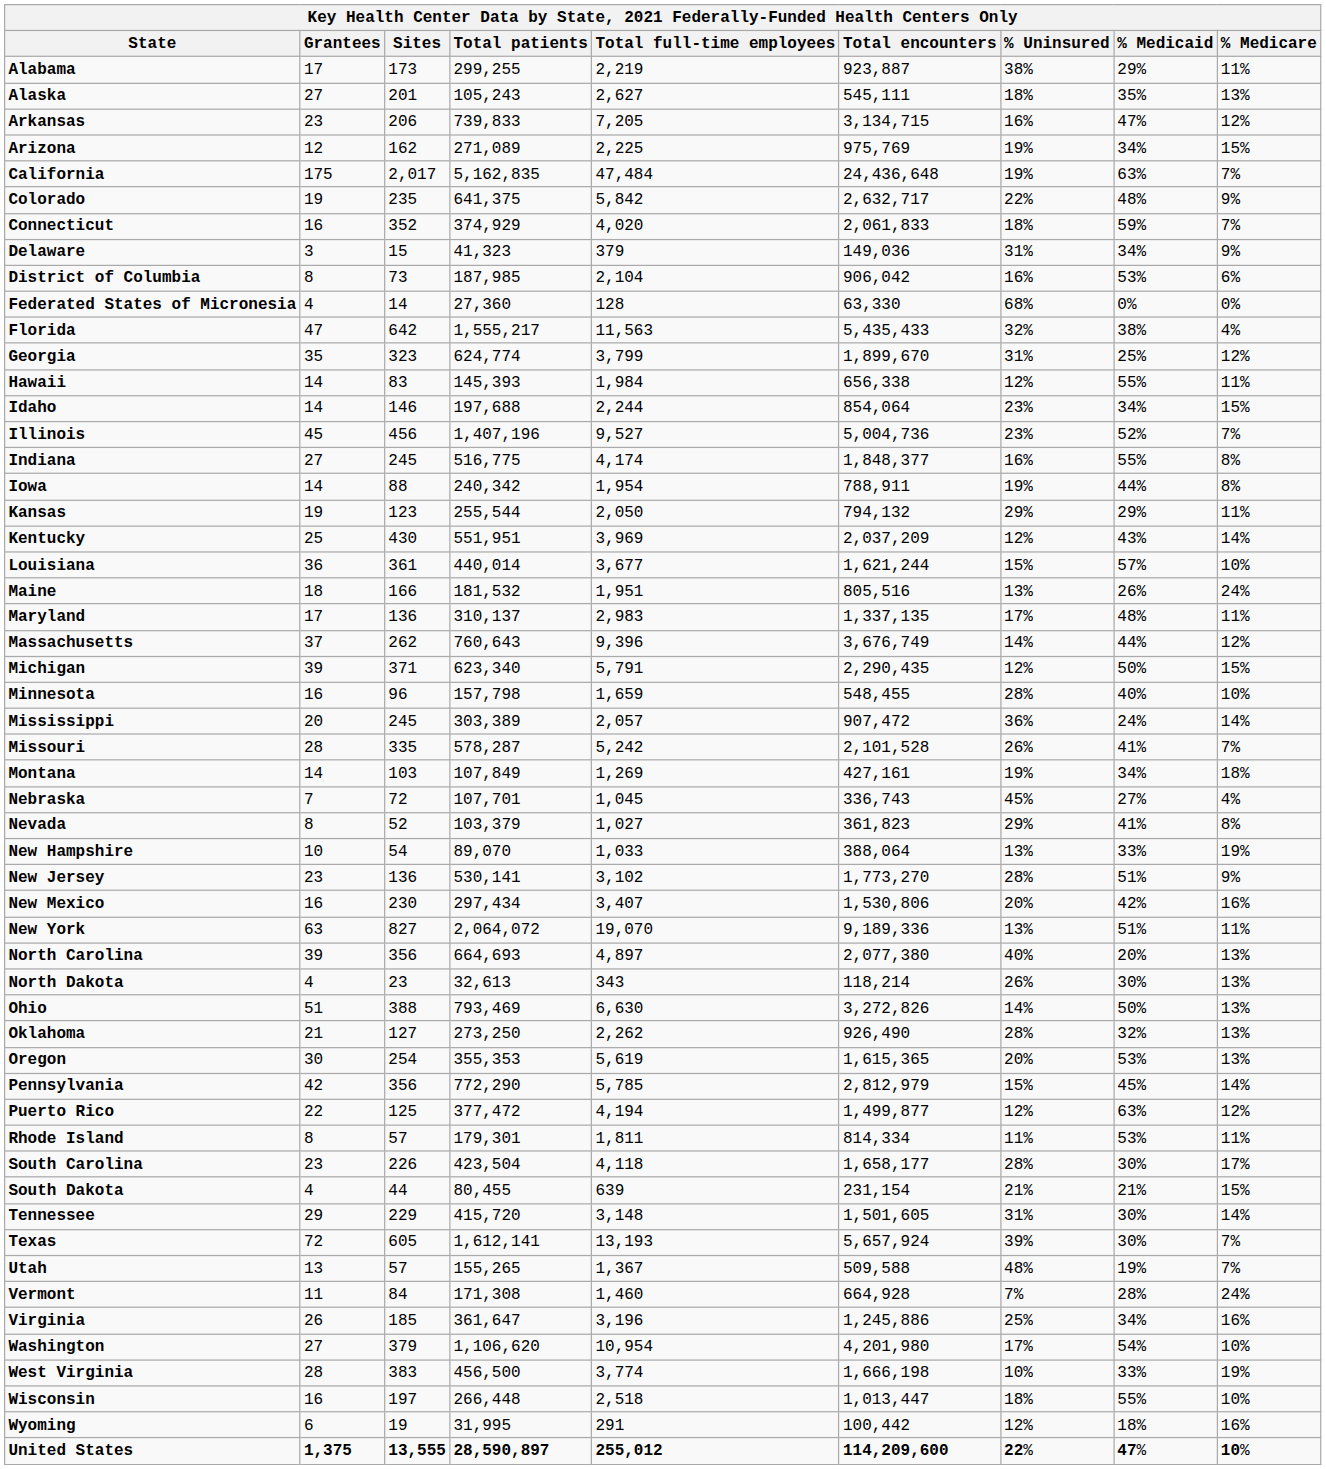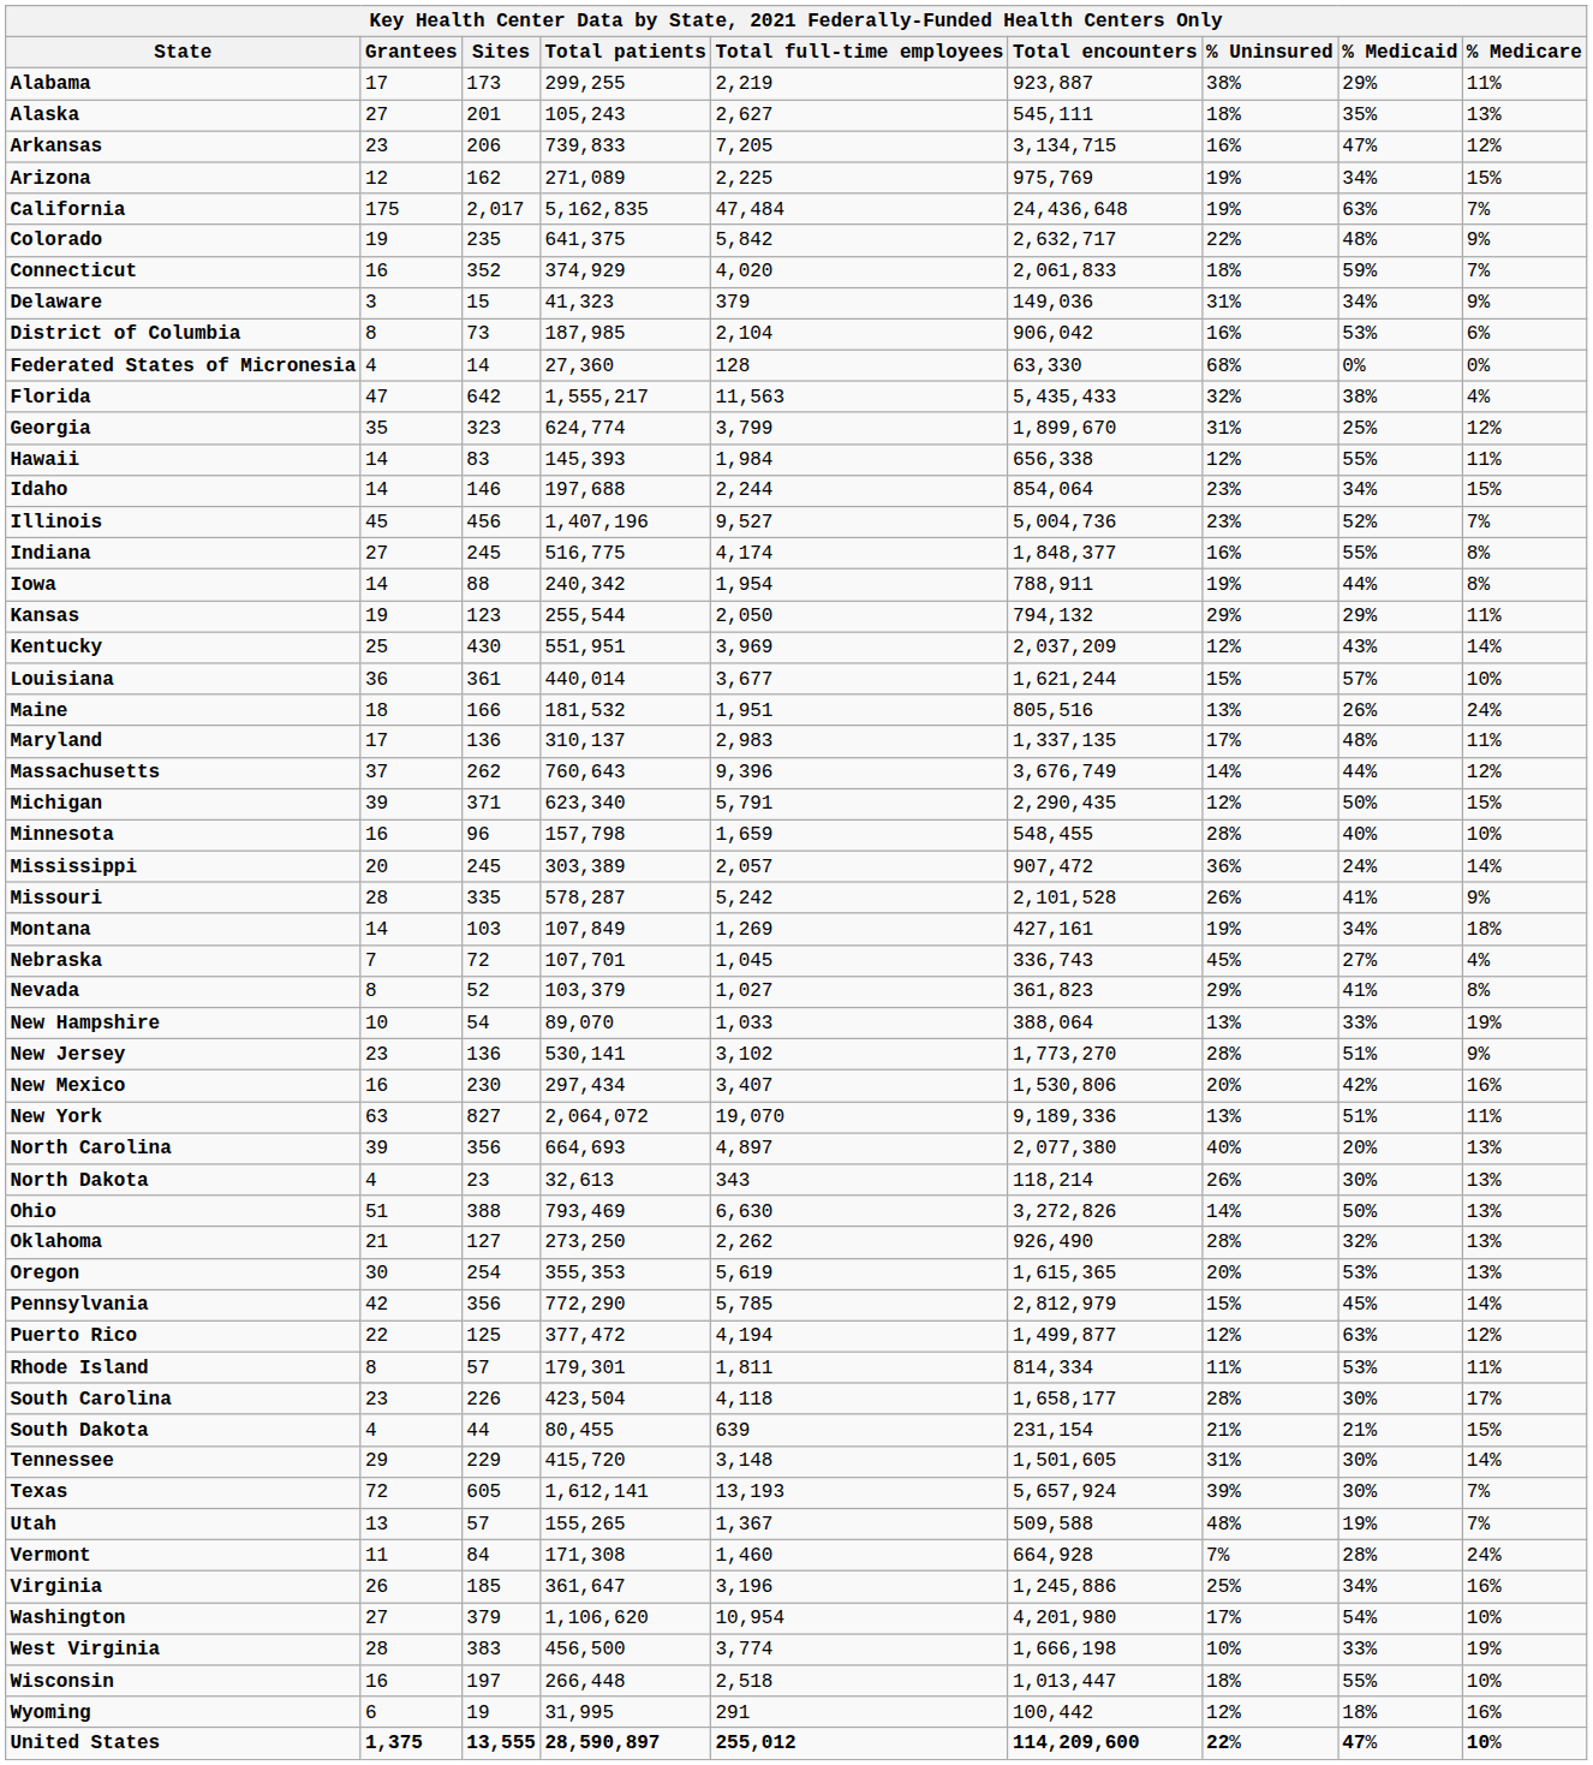 <table class="wikitable sortable collapsible collapsed">
 <tr>
 <th colspan="9">Key Health Center Data by State, 2021 Federally-Funded Health Centers Only</th>
 </tr>
 <tr>
 <th>State</th>
 <th>Grantees</th>
 <th>Sites</th>
 <th>Total patients</th>
 <th>Total full-time employees</th>
 <th>Total encounters</th>
 <th>% Uninsured</th>
 <th>% Medicaid</th>
 <th>% Medicare</th>
 </tr>
 <tr>
 <td><strong>Alabama</strong></td>
 <td>17</td>
 <td>173</td>
 <td>299,255</td>
 <td>2,219</td>
 <td>923,887</td>
 <td>38%</td>
 <td>29%</td>
 <td>11%</td>
 </tr>
 <tr>
 <td><strong>Alaska</strong></td>
 <td>27</td>
 <td>201</td>
 <td>105,243</td>
 <td>2,627</td>
 <td>545,111</td>
 <td>18%</td>
 <td>35%</td>
 <td>13%</td>
 </tr>
 <tr>
 <td><strong>Arkansas</strong></td>
 <td>23</td>
 <td>206</td>
 <td>739,833</td>
 <td>7,205</td>
 <td>3,134,715</td>
 <td>16%</td>
 <td>47%</td>
 <td>12%</td>
 </tr>
 <tr>
 <td><strong>Arizona</strong></td>
 <td>12</td>
 <td>162</td>
 <td>271,089</td>
 <td>2,225</td>
 <td>975,769</td>
 <td>19%</td>
 <td>34%</td>
 <td>15%</td>
 </tr>
 <tr>
 <td><strong>California</strong></td>
 <td>175</td>
 <td>2,017</td>
 <td>5,162,835</td>
 <td>47,484</td>
 <td>24,436,648</td>
 <td>19%</td>
 <td>63%</td>
 <td>7%</td>
 </tr>
 <tr>
 <td><strong>Colorado</strong></td>
 <td>19</td>
 <td>235</td>
 <td>641,375</td>
 <td>5,842</td>
 <td>2,632,717</td>
 <td>22%</td>
 <td>48%</td>
 <td>9%</td>
 </tr>
 <tr>
 <td><strong>Connecticut</strong></td>
 <td>16</td>
 <td>352</td>
 <td>374,929</td>
 <td>4,020</td>
 <td>2,061,833</td>
 <td>18%</td>
 <td>59%</td>
 <td>7%</td>
 </tr>
 <tr>
 <td><strong>Delaware</strong></td>
 <td>3</td>
 <td>15</td>
 <td>41,323</td>
 <td>379</td>
 <td>149,036</td>
 <td>31%</td>
 <td>34%</td>
 <td>9%</td>
 </tr>
 <tr>
 <td><strong>District of Columbia</strong></td>
 <td>8</td>
 <td>73</td>
 <td>187,985</td>
 <td>2,104</td>
 <td>906,042</td>
 <td>16%</td>
 <td>53%</td>
 <td>6%</td>
 </tr>
 <tr>
 <td><strong>Federated States of Micronesia</strong></td>
 <td>4</td>
 <td>14</td>
 <td>27,360</td>
 <td>128</td>
 <td>63,330</td>
 <td>68%</td>
 <td>0%</td>
 <td>0%</td>
 </tr>
 <tr>
 <td><strong>Florida</strong></td>
 <td>47</td>
 <td>642</td>
 <td>1,555,217</td>
 <td>11,563</td>
 <td>5,435,433</td>
 <td>32%</td>
 <td>38%</td>
 <td>4%</td>
 </tr>
 <tr>
 <td><strong>Georgia</strong></td>
 <td>35</td>
 <td>323</td>
 <td>624,774</td>
 <td>3,799</td>
 <td>1,899,670</td>
 <td>31%</td>
 <td>25%</td>
 <td>12%</td>
 </tr>
 <tr>
 <td><strong>Hawaii</strong></td>
 <td>14</td>
 <td>83</td>
 <td>145,393</td>
 <td>1,984</td>
 <td>656,338</td>
 <td>12%</td>
 <td>55%</td>
 <td>11%</td>
 </tr>
 <tr>
 <td><strong>Idaho</strong></td>
 <td>14</td>
 <td>146</td>
 <td>197,688</td>
 <td>2,244</td>
 <td>854,064</td>
 <td>23%</td>
 <td>34%</td>
 <td>15%</td>
 </tr>
 <tr>
 <td><strong>Illinois</strong></td>
 <td>45</td>
 <td>456</td>
 <td>1,407,196</td>
 <td>9,527</td>
 <td>5,004,736</td>
 <td>23%</td>
 <td>52%</td>
 <td>7%</td>
 </tr>
 <tr>
 <td><strong>Indiana</strong></td>
 <td>27</td>
 <td>245</td>
 <td>516,775</td>
 <td>4,174</td>
 <td>1,848,377</td>
 <td>16%</td>
 <td>55%</td>
 <td>8%</td>
 </tr>
 <tr>
 <td><strong>Iowa</strong></td>
 <td>14</td>
 <td>88</td>
 <td>240,342</td>
 <td>1,954</td>
 <td>788,911</td>
 <td>19%</td>
 <td>44%</td>
 <td>8%</td>
 </tr>
 <tr>
 <td><strong>Kansas</strong></td>
 <td>19</td>
 <td>123</td>
 <td>255,544</td>
 <td>2,050</td>
 <td>794,132</td>
 <td>29%</td>
 <td>29%</td>
 <td>11%</td>
 </tr>
 <tr>
 <td><strong>Kentucky</strong></td>
 <td>25</td>
 <td>430</td>
 <td>551,951</td>
 <td>3,969</td>
 <td>2,037,209</td>
 <td>12%</td>
 <td>43%</td>
 <td>14%</td>
 </tr>
 <tr>
 <td><strong>Louisiana</strong></td>
 <td>36</td>
 <td>361</td>
 <td>440,014</td>
 <td>3,677</td>
 <td>1,621,244</td>
 <td>15%</td>
 <td>57%</td>
 <td>10%</td>
 </tr>
 <tr>
 <td><strong>Maine</strong></td>
 <td>18</td>
 <td>166</td>
 <td>181,532</td>
 <td>1,951</td>
 <td>805,516</td>
 <td>13%</td>
 <td>26%</td>
 <td>24%</td>
 </tr>
 <tr>
 <td><strong>Maryland</strong></td>
 <td>17</td>
 <td>136</td>
 <td>310,137</td>
 <td>2,983</td>
 <td>1,337,135</td>
 <td>17%</td>
 <td>48%</td>
 <td>11%</td>
 </tr>
 <tr>
 <td><strong>Massachusetts</strong></td>
 <td>37</td>
 <td>262</td>
 <td>760,643</td>
 <td>9,396</td>
 <td>3,676,749</td>
 <td>14%</td>
 <td>44%</td>
 <td>12%</td>
 </tr>
 <tr>
 <td><strong>Michigan</strong></td>
 <td>39</td>
 <td>371</td>
 <td>623,340</td>
 <td>5,791</td>
 <td>2,290,435</td>
 <td>12%</td>
 <td>50%</td>
 <td>15%</td>
 </tr>
 <tr>
 <td><strong>Minnesota</strong></td>
 <td>16</td>
 <td>96</td>
 <td>157,798</td>
 <td>1,659</td>
 <td>548,455</td>
 <td>28%</td>
 <td>40%</td>
 <td>10%</td>
 </tr>
 <tr>
 <td><strong>Mississippi</strong></td>
 <td>20</td>
 <td>245</td>
 <td>303,389</td>
 <td>2,057</td>
 <td>907,472</td>
 <td>36%</td>
 <td>24%</td>
 <td>14%</td>
 </tr>
 <tr>
 <td><strong>Missouri</strong></td>
 <td>28</td>
 <td>335</td>
 <td>578,287</td>
 <td>5,242</td>
 <td>2,101,528</td>
 <td>26%</td>
 <td>41%</td>
-<td>7%</td>
+<td>9%</td>
 </tr>
 <tr>
 <td><strong>Montana</strong></td>
 <td>14</td>
 <td>103</td>
 <td>107,849</td>
 <td>1,269</td>
 <td>427,161</td>
 <td>19%</td>
 <td>34%</td>
 <td>18%</td>
 </tr>
 <tr>
 <td><strong>Nebraska</strong></td>
 <td>7</td>
 <td>72</td>
 <td>107,701</td>
 <td>1,045</td>
 <td>336,743</td>
 <td>45%</td>
 <td>27%</td>
 <td>4%</td>
 </tr>
 <tr>
 <td><strong>Nevada</strong></td>
 <td>8</td>
 <td>52</td>
 <td>103,379</td>
 <td>1,027</td>
 <td>361,823</td>
 <td>29%</td>
 <td>41%</td>
 <td>8%</td>
 </tr>
 <tr>
 <td><strong>New Hampshire</strong></td>
 <td>10</td>
 <td>54</td>
 <td>89,070</td>
 <td>1,033</td>
 <td>388,064</td>
 <td>13%</td>
 <td>33%</td>
 <td>19%</td>
 </tr>
 <tr>
 <td><strong>New Jersey</strong></td>
 <td>23</td>
 <td>136</td>
 <td>530,141</td>
 <td>3,102</td>
 <td>1,773,270</td>
 <td>28%</td>
 <td>51%</td>
 <td>9%</td>
 </tr>
 <tr>
 <td><strong>New Mexico</strong></td>
 <td>16</td>
 <td>230</td>
 <td>297,434</td>
 <td>3,407</td>
 <td>1,530,806</td>
 <td>20%</td>
 <td>42%</td>
 <td>16%</td>
 </tr>
 <tr>
 <td><strong>New York</strong></td>
 <td>63</td>
 <td>827</td>
 <td>2,064,072</td>
 <td>19,070</td>
 <td>9,189,336</td>
 <td>13%</td>
 <td>51%</td>
 <td>11%</td>
 </tr>
 <tr>
 <td><strong>North Carolina</strong></td>
 <td>39</td>
 <td>356</td>
 <td>664,693</td>
 <td>4,897</td>
 <td>2,077,380</td>
 <td>40%</td>
 <td>20%</td>
 <td>13%</td>
 </tr>
 <tr>
 <td><strong>North Dakota</strong></td>
 <td>4</td>
 <td>23</td>
 <td>32,613</td>
 <td>343</td>
 <td>118,214</td>
 <td>26%</td>
 <td>30%</td>
 <td>13%</td>
 </tr>
 <tr>
 <td><strong>Ohio</strong></td>
 <td>51</td>
 <td>388</td>
 <td>793,469</td>
 <td>6,630</td>
 <td>3,272,826</td>
 <td>14%</td>
 <td>50%</td>
 <td>13%</td>
 </tr>
 <tr>
 <td><strong>Oklahoma</strong></td>
 <td>21</td>
 <td>127</td>
 <td>273,250</td>
 <td>2,262</td>
 <td>926,490</td>
 <td>28%</td>
 <td>32%</td>
 <td>13%</td>
 </tr>
 <tr>
 <td><strong>Oregon</strong></td>
 <td>30</td>
 <td>254</td>
 <td>355,353</td>
 <td>5,619</td>
 <td>1,615,365</td>
 <td>20%</td>
 <td>53%</td>
 <td>13%</td>
 </tr>
 <tr>
 <td><strong>Pennsylvania</strong></td>
 <td>42</td>
 <td>356</td>
 <td>772,290</td>
 <td>5,785</td>
 <td>2,812,979</td>
 <td>15%</td>
 <td>45%</td>
 <td>14%</td>
 </tr>
 <tr>
 <td><strong>Puerto Rico</strong></td>
 <td>22</td>
 <td>125</td>
 <td>377,472</td>
 <td>4,194</td>
 <td>1,499,877</td>
 <td>12%</td>
 <td>63%</td>
 <td>12%</td>
 </tr>
 <tr>
 <td><strong>Rhode Island</strong></td>
 <td>8</td>
 <td>57</td>
 <td>179,301</td>
 <td>1,811</td>
 <td>814,334</td>
 <td>11%</td>
 <td>53%</td>
 <td>11%</td>
 </tr>
 <tr>
 <td><strong>South Carolina</strong></td>
 <td>23</td>
 <td>226</td>
 <td>423,504</td>
 <td>4,118</td>
 <td>1,658,177</td>
 <td>28%</td>
 <td>30%</td>
 <td>17%</td>
 </tr>
 <tr>
 <td><strong>South Dakota</strong></td>
 <td>4</td>
 <td>44</td>
 <td>80,455</td>
 <td>639</td>
 <td>231,154</td>
 <td>21%</td>
 <td>21%</td>
 <td>15%</td>
 </tr>
 <tr>
 <td><strong>Tennessee</strong></td>
 <td>29</td>
 <td>229</td>
 <td>415,720</td>
 <td>3,148</td>
 <td>1,501,605</td>
 <td>31%</td>
 <td>30%</td>
 <td>14%</td>
 </tr>
 <tr>
 <td><strong>Texas</strong></td>
 <td>72</td>
 <td>605</td>
 <td>1,612,141</td>
 <td>13,193</td>
 <td>5,657,924</td>
 <td>39%</td>
 <td>30%</td>
 <td>7%</td>
 </tr>
 <tr>
 <td><strong>Utah</strong></td>
 <td>13</td>
 <td>57</td>
 <td>155,265</td>
 <td>1,367</td>
 <td>509,588</td>
 <td>48%</td>
 <td>19%</td>
 <td>7%</td>
 </tr>
 <tr>
 <td><strong>Vermont</strong></td>
 <td>11</td>
 <td>84</td>
 <td>171,308</td>
 <td>1,460</td>
 <td>664,928</td>
 <td>7%</td>
 <td>28%</td>
 <td>24%</td>
 </tr>
 <tr>
 <td><strong>Virginia</strong></td>
 <td>26</td>
 <td>185</td>
 <td>361,647</td>
 <td>3,196</td>
 <td>1,245,886</td>
 <td>25%</td>
 <td>34%</td>
 <td>16%</td>
 </tr>
 <tr>
 <td><strong>Washington</strong></td>
 <td>27</td>
 <td>379</td>
 <td>1,106,620</td>
 <td>10,954</td>
 <td>4,201,980</td>
 <td>17%</td>
 <td>54%</td>
 <td>10%</td>
 </tr>
 <tr>
 <td><strong>West Virginia</strong></td>
 <td>28</td>
 <td>383</td>
 <td>456,500</td>
 <td>3,774</td>
 <td>1,666,198</td>
 <td>10%</td>
 <td>33%</td>
 <td>19%</td>
 </tr>
 <tr>
 <td><strong>Wisconsin</strong></td>
 <td>16</td>
 <td>197</td>
 <td>266,448</td>
 <td>2,518</td>
 <td>1,013,447</td>
 <td>18%</td>
 <td>55%</td>
 <td>10%</td>
 </tr>
 <tr>
 <td><strong>Wyoming</strong></td>
 <td>6</td>
 <td>19</td>
 <td>31,995</td>
 <td>291</td>
 <td>100,442</td>
 <td>12%</td>
 <td>18%</td>
 <td>16%</td>
 </tr>
 <tr>
 <td><strong>United States</strong></td>
 <td><strong>1,375</strong></td>
 <td><strong>13,555 </strong></td>
 <td><strong>28,590,897 </strong></td>
 <td><strong>255,012 </strong></td>
 <td><strong>114,209,600 </strong></td>
 <td><strong>22</strong>%</td>
 <td><strong>47</strong>%</td>
 <td><strong>10</strong>%</td>
 </tr>
 </table>
